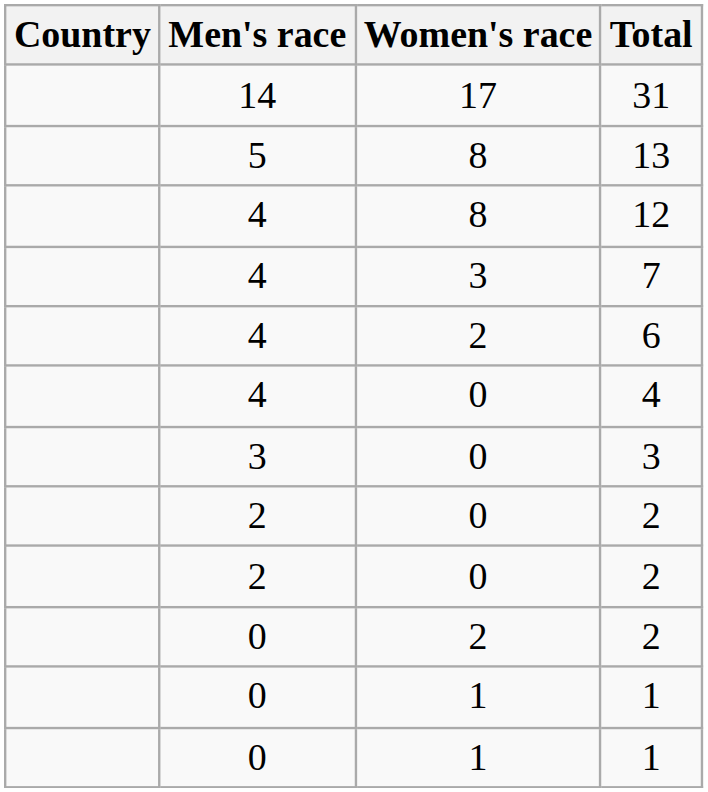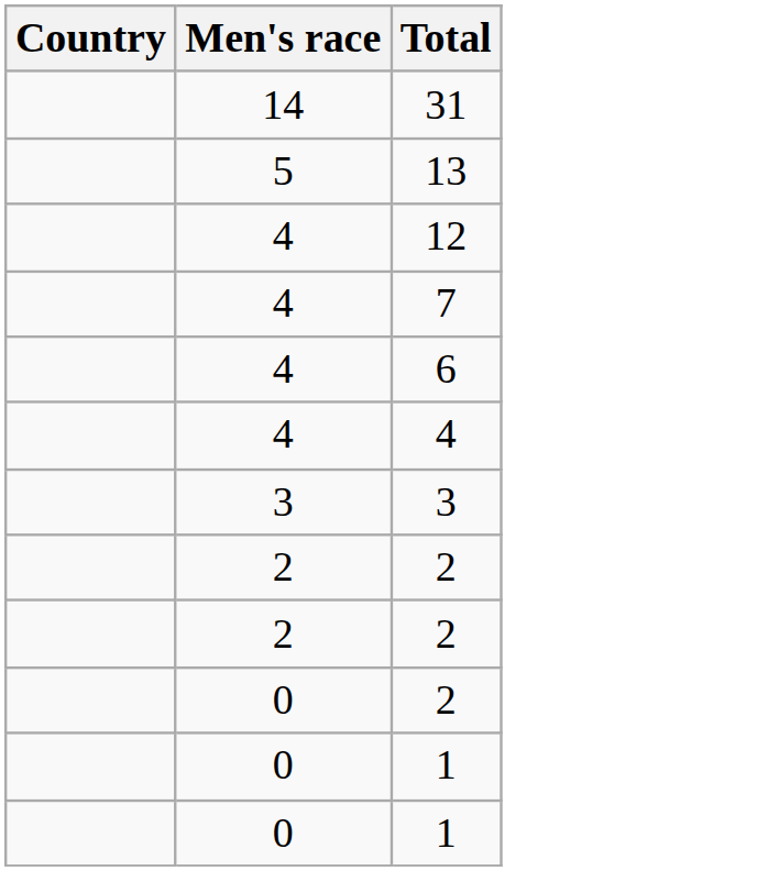 <table class="wikitable sortable" style="text-align:center">
 <tr>
 <th>Country</th>
 <th>Men's race</th>
-<th>Women's race</th>
 <th>Total</th>
 </tr>
 <tr>
 <td align=left></td>
 <td>14</td>
-<td>17</td>
 <td>31</td>
 </tr>
 <tr>
 <td align=left></td>
 <td>5</td>
-<td>8</td>
 <td>13</td>
 </tr>
 <tr>
 <td align=left></td>
 <td>4</td>
-<td>8</td>
 <td>12</td>
 </tr>
 <tr>
 <td align=left></td>
 <td>4</td>
-<td>3</td>
 <td>7</td>
 </tr>
 <tr>
 <td align=left></td>
 <td>4</td>
-<td>2</td>
 <td>6</td>
 </tr>
 <tr>
 <td align=left></td>
 <td>4</td>
-<td>0</td>
 <td>4</td>
 </tr>
 <tr>
 <td align=left></td>
 <td>3</td>
-<td>0</td>
 <td>3</td>
 </tr>
 <tr>
 <td align=left></td>
 <td>2</td>
-<td>0</td>
 <td>2</td>
 </tr>
 <tr>
 <td align=left></td>
 <td>2</td>
+<td>2</td>
+</tr>
+<tr>
+<td align=left></td>
 <td>0</td>
 <td>2</td>
 </tr>
 <tr>
 <td align=left></td>
 <td>0</td>
-<td>2</td>
-<td>2</td>
-</tr>
-<tr>
-<td align=left></td>
-<td>0</td>
-<td>1</td>
 <td>1</td>
 </tr>
 <tr>
 <td align=left></td>
 <td>0</td>
 <td>1</td>
-<td>1</td>
 </tr>
 </table>
